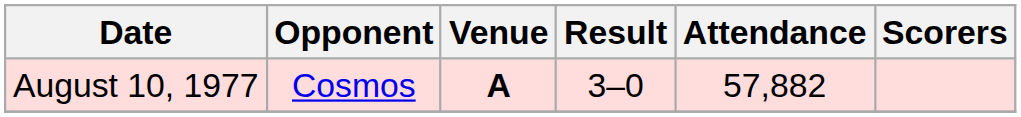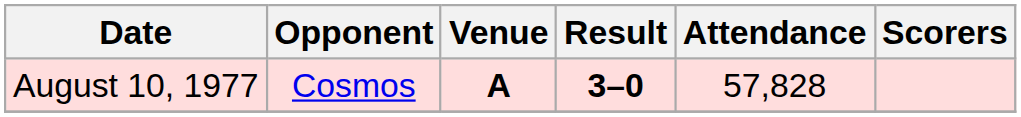 <table class="wikitable" style="font-size:95%; text-align:center">
 <tr>
 <th>Date</th>
 <th>Opponent</th>
 <th>Venue</th>
 <th>Result</th>
 <th>Attendance</th>
 <th>Scorers</th>
 </tr>
 <tr bgcolor="#ffdddd">
 <td>August 10, 1977</td>
 <td><a href='#'>Cosmos</a></td>
 <td><strong>A</strong></td>
-<td>3–0</td>
-<td>57,882</td>
+<td><strong>3–0</strong></td>
+<td>57,828</td>
 <td></td>
 </tr>
 <tr>
 </tr>
 </table>
